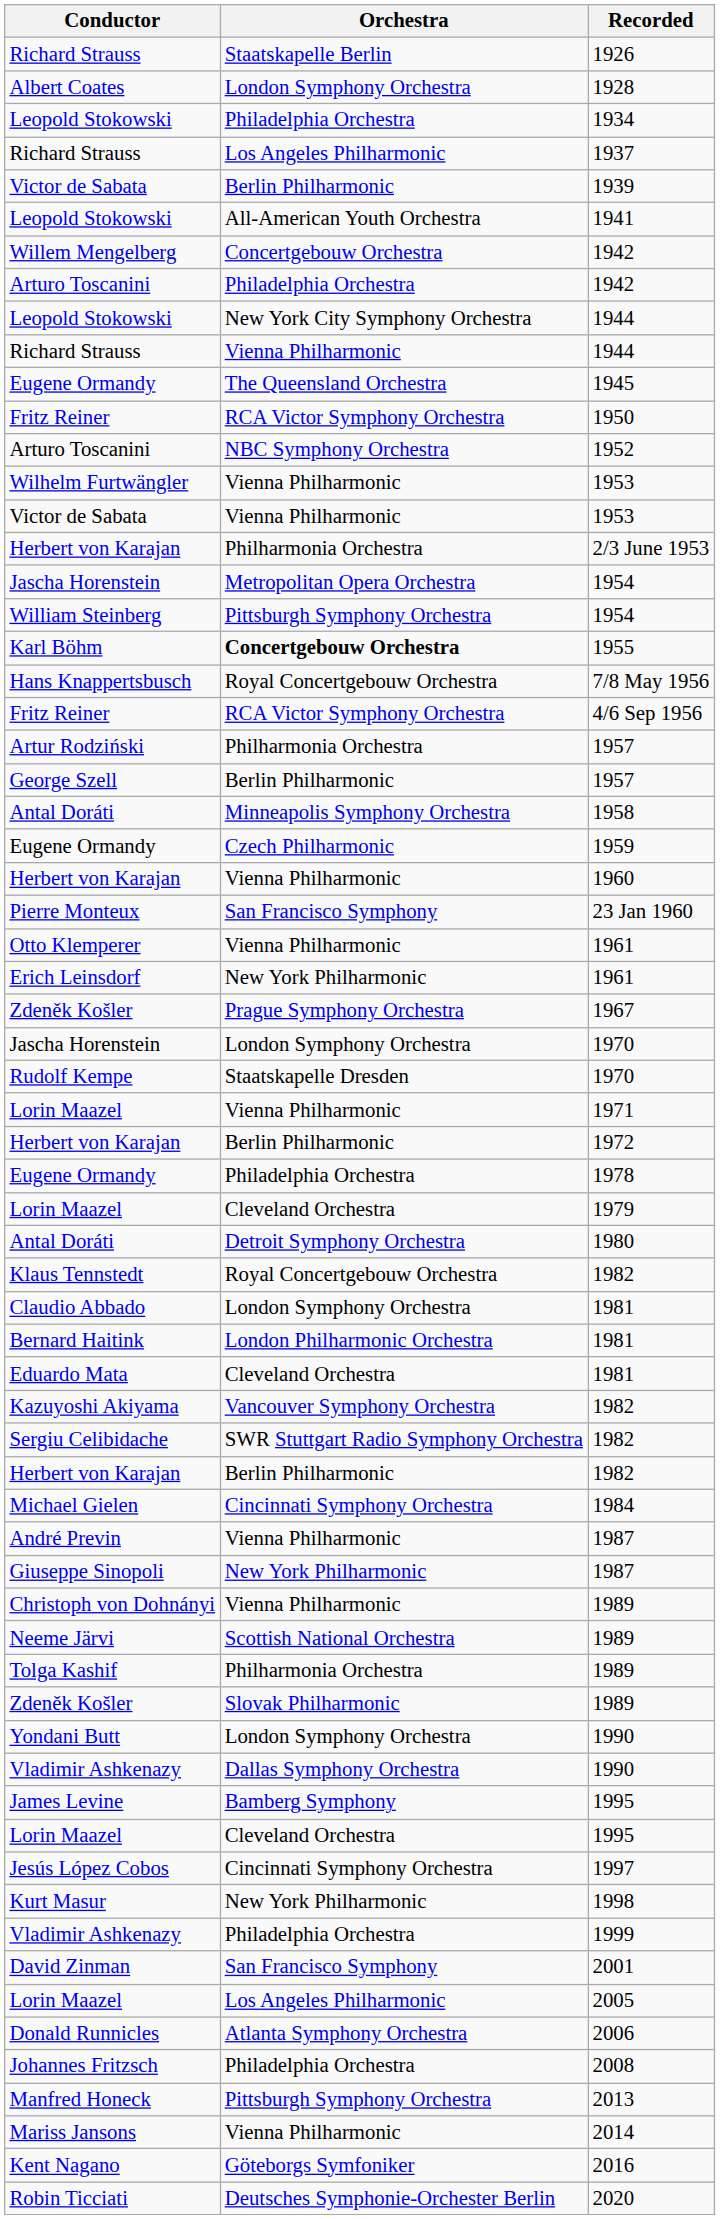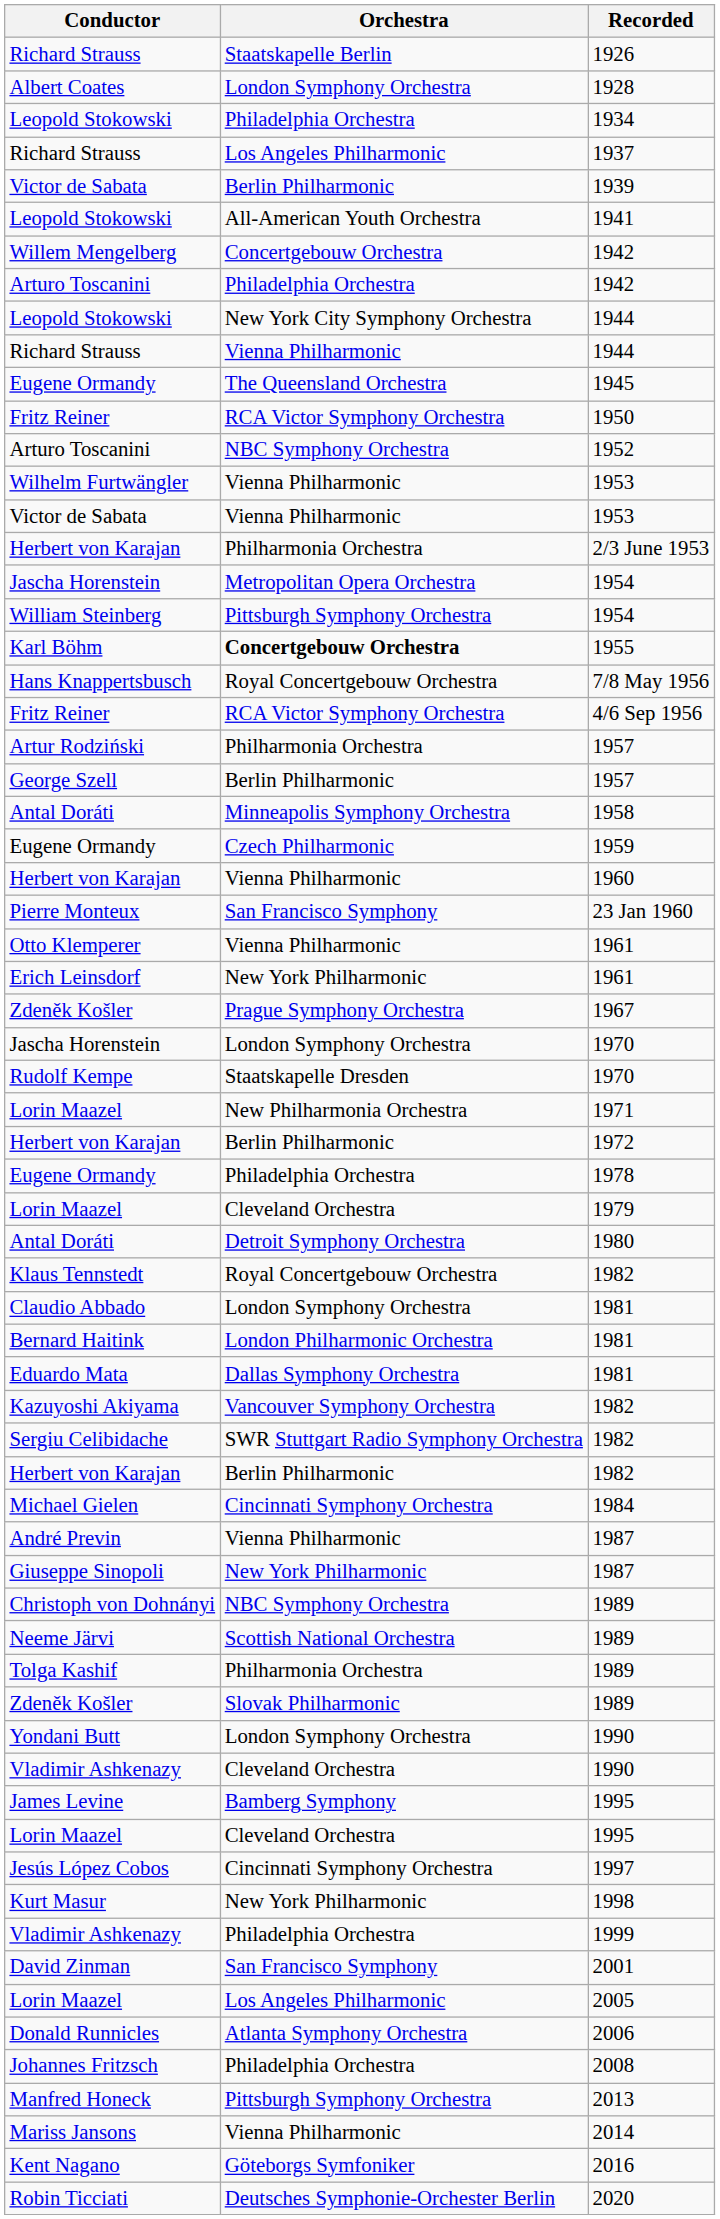 <table class="wikitable">
 <tr>
 <th>Conductor</th>
 <th>Orchestra</th>
 <th>Recorded</th>
 </tr>
 <tr>
 <td><a href='#'>Richard Strauss</a></td>
 <td><a href='#'>Staatskapelle Berlin</a></td>
 <td>1926</td>
 </tr>
 <tr>
 <td><a href='#'>Albert Coates</a></td>
 <td><a href='#'>London Symphony Orchestra</a></td>
 <td>1928</td>
 </tr>
 <tr>
 <td><a href='#'>Leopold Stokowski</a></td>
 <td><a href='#'>Philadelphia Orchestra</a></td>
 <td>1934</td>
 </tr>
 <tr>
 <td>Richard Strauss</td>
 <td><a href='#'>Los Angeles Philharmonic</a></td>
 <td>1937</td>
 </tr>
 <tr>
 <td><a href='#'>Victor de Sabata</a></td>
 <td><a href='#'>Berlin Philharmonic</a></td>
 <td>1939</td>
 </tr>
 <tr>
 <td><a href='#'>Leopold Stokowski</a></td>
 <td>All-American Youth Orchestra</td>
 <td>1941</td>
 </tr>
 <tr>
 <td><a href='#'>Willem Mengelberg</a></td>
 <td><a href='#'>Concertgebouw Orchestra</a></td>
 <td>1942</td>
 </tr>
 <tr>
 <td><a href='#'>Arturo Toscanini</a></td>
 <td><a href='#'>Philadelphia Orchestra</a></td>
 <td>1942</td>
 </tr>
 <tr>
 <td><a href='#'>Leopold Stokowski</a></td>
 <td>New York City Symphony Orchestra</td>
 <td>1944</td>
 </tr>
 <tr>
 <td>Richard Strauss</td>
 <td><a href='#'>Vienna Philharmonic</a></td>
 <td>1944</td>
 </tr>
 <tr>
 <td><a href='#'>Eugene Ormandy</a></td>
 <td><a href='#'>The Queensland Orchestra</a></td>
 <td>1945</td>
 </tr>
 <tr>
 <td><a href='#'>Fritz Reiner</a></td>
 <td><a href='#'>RCA Victor Symphony Orchestra</a></td>
 <td>1950</td>
 </tr>
 <tr>
 <td>Arturo Toscanini</td>
 <td><a href='#'>NBC Symphony Orchestra</a></td>
 <td>1952</td>
 </tr>
 <tr>
 <td><a href='#'>Wilhelm Furtwängler</a></td>
 <td>Vienna Philharmonic</td>
 <td>1953</td>
 </tr>
 <tr>
 <td>Victor de Sabata</td>
 <td>Vienna Philharmonic</td>
 <td>1953</td>
 </tr>
 <tr>
 <td><a href='#'>Herbert von Karajan</a></td>
 <td>Philharmonia Orchestra</td>
 <td>2/3 June 1953</td>
 </tr>
 <tr>
 <td><a href='#'>Jascha Horenstein</a></td>
 <td><a href='#'>Metropolitan Opera Orchestra</a></td>
 <td>1954</td>
 </tr>
 <tr>
 <td><a href='#'>William Steinberg</a></td>
 <td><a href='#'>Pittsburgh Symphony Orchestra</a></td>
 <td>1954</td>
 </tr>
 <tr>
 <td><a href='#'>Karl Böhm</a></td>
 <td><strong>Concertgebouw Orchestra</strong></td>
 <td>1955</td>
 </tr>
 <tr>
 <td><a href='#'>Hans Knappertsbusch</a></td>
 <td>Royal Concertgebouw Orchestra</td>
 <td>7/8 May 1956</td>
 </tr>
 <tr>
 <td><a href='#'>Fritz Reiner</a></td>
 <td><a href='#'>RCA Victor Symphony Orchestra</a></td>
 <td>4/6 Sep 1956</td>
 </tr>
 <tr>
 <td><a href='#'>Artur Rodziński</a></td>
 <td>Philharmonia Orchestra</td>
 <td>1957</td>
 </tr>
 <tr>
 <td><a href='#'>George Szell</a></td>
 <td>Berlin Philharmonic</td>
 <td>1957</td>
 </tr>
 <tr>
 <td><a href='#'>Antal Doráti</a></td>
 <td><a href='#'>Minneapolis Symphony Orchestra</a></td>
 <td>1958</td>
 </tr>
 <tr>
 <td>Eugene Ormandy</td>
 <td><a href='#'>Czech Philharmonic</a></td>
 <td>1959</td>
 </tr>
 <tr>
 <td><a href='#'>Herbert von Karajan</a></td>
 <td>Vienna Philharmonic</td>
 <td>1960</td>
 </tr>
 <tr>
 <td><a href='#'>Pierre Monteux</a></td>
 <td><a href='#'>San Francisco Symphony</a></td>
 <td>23 Jan 1960</td>
 </tr>
 <tr>
 <td><a href='#'>Otto Klemperer</a></td>
 <td>Vienna Philharmonic</td>
 <td>1961</td>
 </tr>
 <tr>
 <td><a href='#'>Erich Leinsdorf</a></td>
 <td>New York Philharmonic</td>
 <td>1961</td>
 </tr>
 <tr>
 <td><a href='#'>Zdeněk Košler</a></td>
 <td><a href='#'>Prague Symphony Orchestra</a></td>
 <td>1967</td>
 </tr>
 <tr>
 <td>Jascha Horenstein</td>
 <td>London Symphony Orchestra</td>
 <td>1970</td>
 </tr>
 <tr>
 <td><a href='#'>Rudolf Kempe</a></td>
 <td>Staatskapelle Dresden</td>
 <td>1970</td>
 </tr>
 <tr>
 <td><a href='#'>Lorin Maazel</a></td>
-<td>Vienna Philharmonic</td>
+<td>New Philharmonia Orchestra</td>
 <td>1971</td>
 </tr>
 <tr>
 <td><a href='#'>Herbert von Karajan</a></td>
 <td>Berlin Philharmonic</td>
 <td>1972</td>
 </tr>
 <tr>
 <td><a href='#'>Eugene Ormandy</a></td>
 <td>Philadelphia Orchestra</td>
 <td>1978</td>
 </tr>
 <tr>
 <td><a href='#'>Lorin Maazel</a></td>
 <td>Cleveland Orchestra</td>
 <td>1979</td>
 </tr>
 <tr>
 <td><a href='#'>Antal Doráti</a></td>
 <td><a href='#'>Detroit Symphony Orchestra</a></td>
 <td>1980</td>
 </tr>
 <tr>
 <td><a href='#'>Klaus Tennstedt</a></td>
 <td>Royal Concertgebouw Orchestra</td>
 <td>1982</td>
 </tr>
 <tr>
 <td><a href='#'>Claudio Abbado</a></td>
 <td>London Symphony Orchestra</td>
 <td>1981</td>
 </tr>
 <tr>
 <td><a href='#'>Bernard Haitink</a></td>
 <td><a href='#'>London Philharmonic Orchestra</a></td>
 <td>1981</td>
 </tr>
 <tr>
 <td><a href='#'>Eduardo Mata</a></td>
-<td>Cleveland Orchestra</td>
+<td><a href='#'>Dallas Symphony Orchestra</a></td>
 <td>1981</td>
 </tr>
 <tr>
 <td><a href='#'>Kazuyoshi Akiyama</a></td>
 <td><a href='#'>Vancouver Symphony Orchestra</a></td>
 <td>1982</td>
 </tr>
 <tr>
 <td><a href='#'>Sergiu Celibidache</a></td>
 <td>SWR <a href='#'>Stuttgart Radio Symphony Orchestra</a></td>
 <td>1982</td>
 </tr>
 <tr>
 <td><a href='#'>Herbert von Karajan</a></td>
 <td>Berlin Philharmonic</td>
 <td>1982</td>
 </tr>
 <tr>
 <td><a href='#'>Michael Gielen</a></td>
 <td><a href='#'>Cincinnati Symphony Orchestra</a></td>
 <td>1984</td>
 </tr>
 <tr>
 <td><a href='#'>André Previn</a></td>
 <td>Vienna Philharmonic</td>
 <td>1987</td>
 </tr>
 <tr>
 <td><a href='#'>Giuseppe Sinopoli</a></td>
 <td><a href='#'>New York Philharmonic</a></td>
 <td>1987</td>
 </tr>
 <tr>
 <td><a href='#'>Christoph von Dohnányi</a></td>
-<td>Vienna Philharmonic</td>
+<td><a href='#'>NBC Symphony Orchestra</a></td>
 <td>1989</td>
 </tr>
 <tr>
 <td><a href='#'>Neeme Järvi</a></td>
 <td><a href='#'>Scottish National Orchestra</a></td>
 <td>1989</td>
 </tr>
 <tr>
 <td><a href='#'>Tolga Kashif</a></td>
 <td>Philharmonia Orchestra</td>
 <td>1989</td>
 </tr>
 <tr>
 <td><a href='#'>Zdeněk Košler</a></td>
 <td><a href='#'>Slovak Philharmonic</a></td>
 <td>1989</td>
 </tr>
 <tr>
 <td><a href='#'>Yondani Butt</a></td>
 <td>London Symphony Orchestra</td>
 <td>1990</td>
 </tr>
 <tr>
 <td><a href='#'>Vladimir Ashkenazy</a></td>
-<td><a href='#'>Dallas Symphony Orchestra</a></td>
+<td>Cleveland Orchestra</td>
 <td>1990</td>
 </tr>
 <tr>
 <td><a href='#'>James Levine</a></td>
 <td><a href='#'>Bamberg Symphony</a></td>
 <td>1995</td>
 </tr>
 <tr>
 <td><a href='#'>Lorin Maazel</a></td>
 <td>Cleveland Orchestra</td>
 <td>1995</td>
 </tr>
 <tr>
 <td><a href='#'>Jesús López Cobos</a></td>
 <td>Cincinnati Symphony Orchestra</td>
 <td>1997</td>
 </tr>
 <tr>
 <td><a href='#'>Kurt Masur</a></td>
 <td>New York Philharmonic</td>
 <td>1998</td>
 </tr>
 <tr>
 <td><a href='#'>Vladimir Ashkenazy</a></td>
 <td>Philadelphia Orchestra</td>
 <td>1999</td>
 </tr>
 <tr>
 <td><a href='#'>David Zinman</a></td>
 <td><a href='#'>San Francisco Symphony</a></td>
 <td>2001</td>
 </tr>
 <tr>
 <td><a href='#'>Lorin Maazel</a></td>
 <td><a href='#'>Los Angeles Philharmonic</a></td>
 <td>2005</td>
 </tr>
 <tr>
 <td><a href='#'>Donald Runnicles</a></td>
 <td><a href='#'>Atlanta Symphony Orchestra</a></td>
 <td>2006</td>
 </tr>
 <tr>
 <td><a href='#'>Johannes Fritzsch</a></td>
 <td>Philadelphia Orchestra</td>
 <td>2008</td>
 </tr>
 <tr>
 <td><a href='#'>Manfred Honeck</a></td>
 <td><a href='#'>Pittsburgh Symphony Orchestra</a></td>
 <td>2013</td>
 </tr>
 <tr>
 <td><a href='#'>Mariss Jansons</a></td>
 <td>Vienna Philharmonic</td>
 <td>2014</td>
 </tr>
 <tr>
 <td><a href='#'>Kent Nagano</a></td>
 <td><a href='#'>Göteborgs Symfoniker</a></td>
 <td>2016</td>
 </tr>
 <tr>
 <td><a href='#'>Robin Ticciati</a></td>
 <td><a href='#'>Deutsches Symphonie-Orchester Berlin</a></td>
 <td>2020</td>
 </tr>
 </table>
